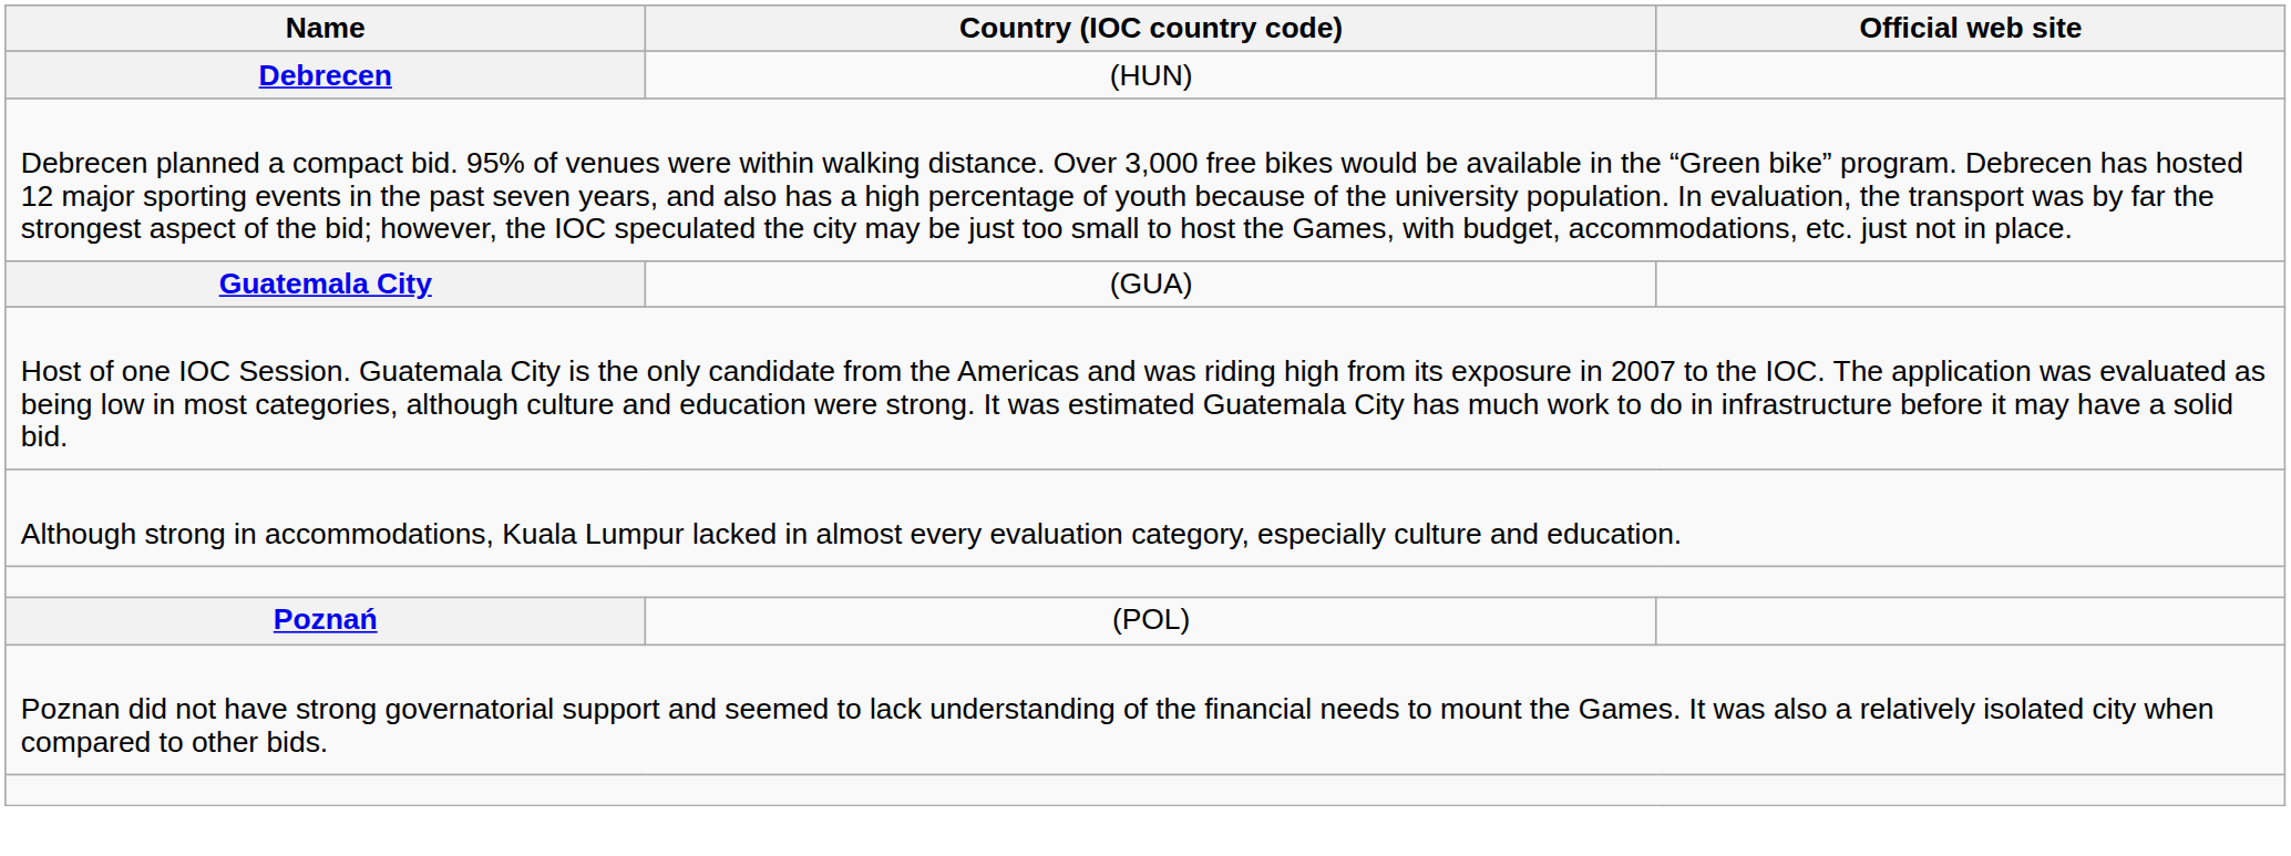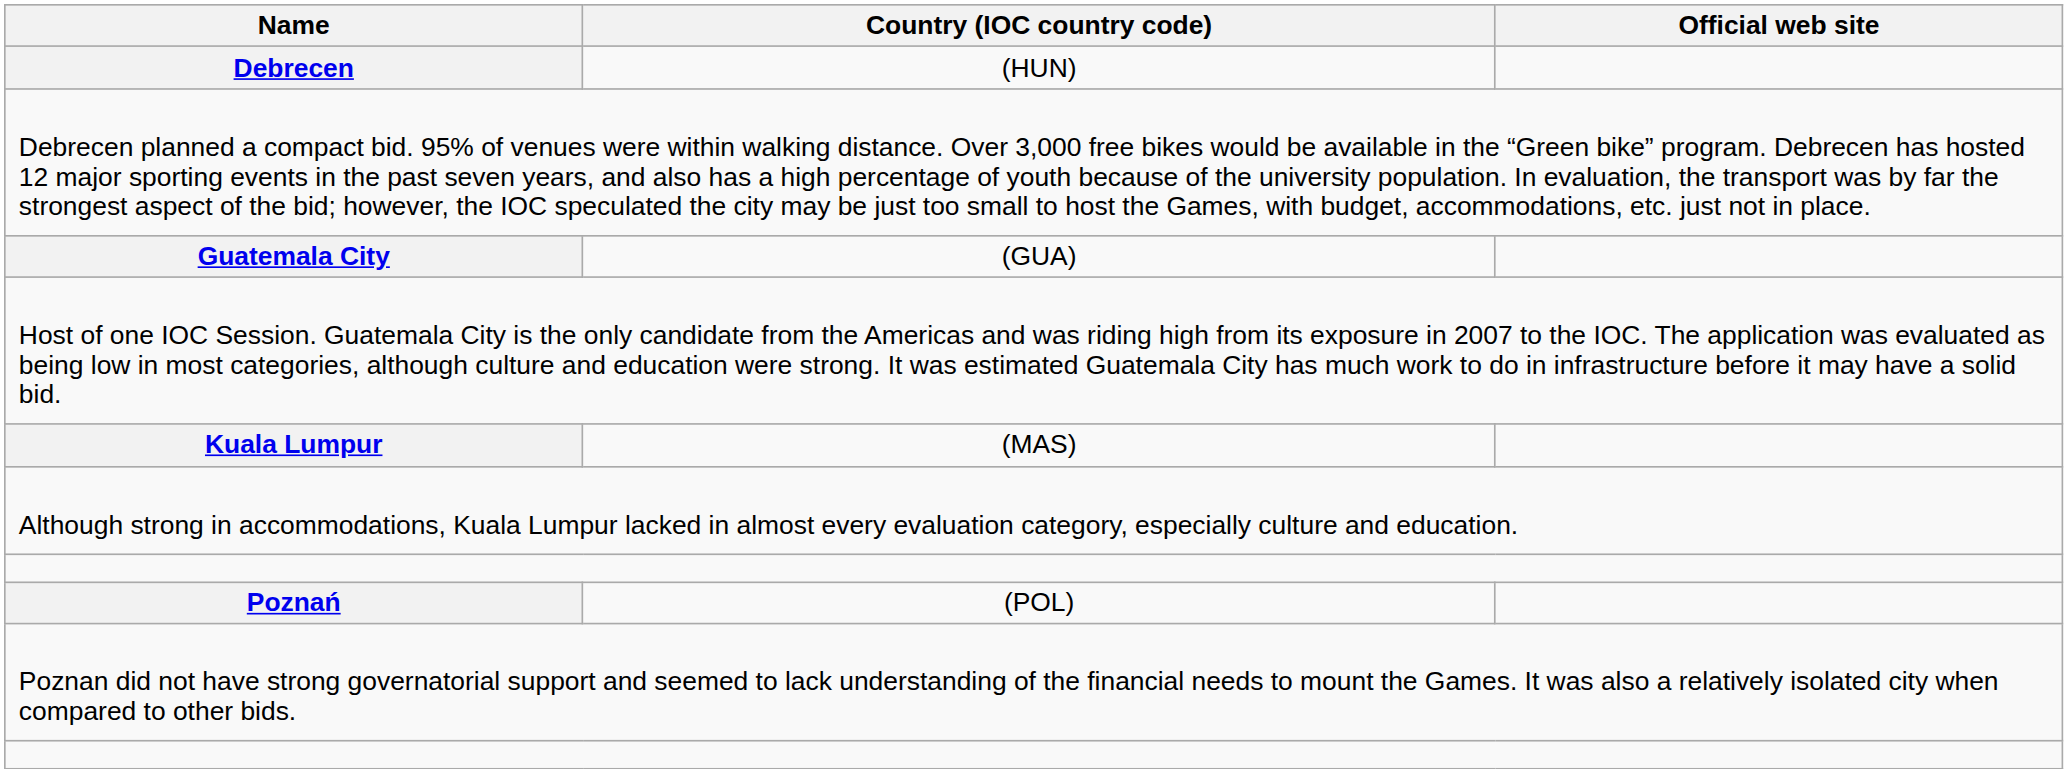 <table class="wikitable">
 <tr>
 <th>Name</th>
 <th>Country (IOC country code)</th>
 <th>Official web site</th>
 </tr>
 <tr>
 <th><a href='#'>Debrecen</a></th>
 <td align="center"><strong></strong> (HUN)</td>
 <td align="center"></td>
 </tr>
 <tr>
 <td colspan=3 style="padding:0.5em;"><br>Debrecen planned a compact bid. 95% of venues were within walking distance.  Over 3,000 free bikes would be available in the “Green bike” program.  Debrecen has hosted 12 major sporting events in the past seven years, and also has a high percentage of youth because of the university population. In evaluation, the transport was by far the strongest aspect of the bid; however, the IOC speculated the city may be just too small to host the Games, with budget, accommodations, etc. just not in place.</td>
 </tr>
 <tr>
 <th><a href='#'>Guatemala City</a></th>
 <td align="center"><strong></strong> (GUA)</td>
 <td align="center"></td>
 </tr>
 <tr>
 <td colspan=3 style="padding:0.5em;"><br>Host of one IOC Session.  Guatemala City is the only candidate from the Americas and was riding high from its exposure in 2007 to the IOC.  The application was evaluated as being low in most categories, although culture and education were strong. It was estimated Guatemala City has much work to do in infrastructure before it may have a solid bid.</td>
 </tr>
 <tr>
+<th><a href='#'>Kuala Lumpur</a></th>
+<td align="center"><strong></strong> (MAS)</td>
+<td align="center"></td>
+</tr>
+<tr>
 <td colspan=3 style="padding:0.5em;"><br>Although strong in accommodations, Kuala Lumpur lacked in almost every evaluation category, especially culture and education.</td>
 </tr>
 <tr>
 <td colspan=3 style="padding:0.5em;"></td>
 </tr>
 <tr>
 <th><a href='#'>Poznań</a></th>
 <td align="center"><strong></strong> (POL)</td>
 <td align="center"></td>
 </tr>
 <tr>
 <td colspan=3 style="padding:0.5em;"><br>Poznan did not have strong governatorial support and seemed to lack understanding of the financial needs to mount the Games. It was also a relatively isolated city when compared to other bids.</td>
 </tr>
 <tr>
 <td colspan=3 style="padding:0.5em;"></td>
 </tr>
 </table>
